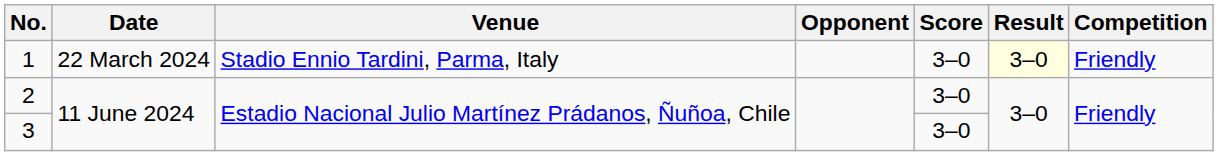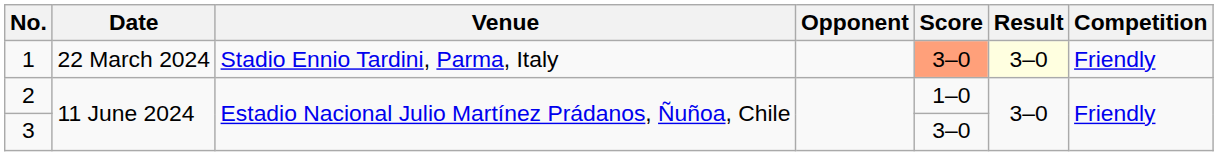 <table class="wikitable sortable">
 <tr>
 <th>No.</th>
 <th>Date</th>
 <th>Venue</th>
 <th>Opponent</th>
 <th>Score</th>
 <th>Result</th>
 <th>Competition</th>
 </tr>
 <tr>
 <td align=center>1</td>
 <td>22 March 2024</td>
 <td><a href='#'>Stadio Ennio Tardini</a>, <a href='#'>Parma</a>, Italy</td>
 <td align=center></td>
-<td align=center>3–0</td>
+<td align=center style="background: lightsalmon;">3–0</td>
 <td align=center style="background: lightyellow;">3–0</td>
 <td><a href='#'>Friendly</a></td>
 </tr>
 <tr>
 <td align=center>2</td>
 <td rowspan=2>11 June 2024</td>
 <td rowspan=2><a href='#'>Estadio Nacional Julio Martínez Prádanos</a>, <a href='#'>Ñuñoa</a>, Chile</td>
 <td rowspan=2></td>
-<td align=center>3–0</td>
+<td align=center>1–0</td>
 <td rowspan=2 align=center>3–0</td>
 <td rowspan=2><a href='#'>Friendly</a></td>
 </tr>
 <tr>
 <td align=center>3</td>
 <td align=center>3–0</td>
 </tr>
 </table>
